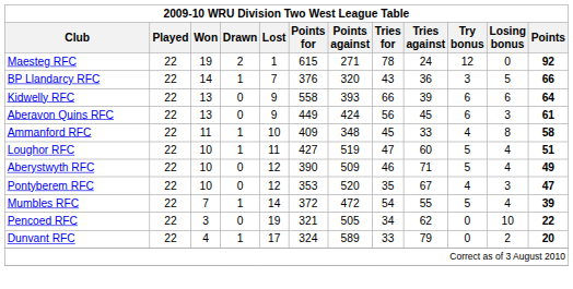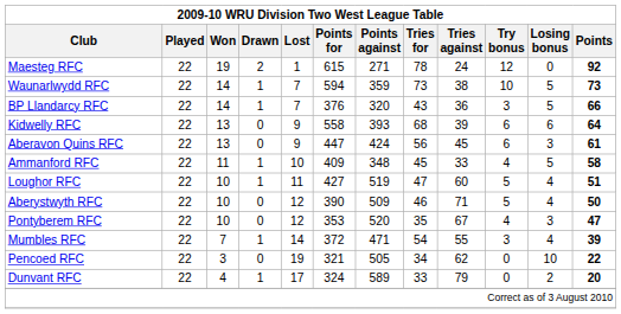 <table class="wikitable" style="float:left; margin-right:15px; text-align: center;">
 <tr>
 <td colspan="12" bgcolor="#FFFFFF" cellpadding="0" cellspacing="0"><strong>2009-10 WRU Division Two West League Table</strong></td>
 </tr>
 <tr>
 <th bgcolor="#efefef" width="200">Club</th>
 <th bgcolor="#efefef" width="20">Played</th>
 <th bgcolor="#efefef" width="20">Won</th>
 <th bgcolor="#efefef" width="20">Drawn</th>
 <th bgcolor="#efefef" width="20">Lost</th>
 <th bgcolor="#efefef" width="20">Points for</th>
 <th bgcolor="#efefef" width="20">Points against</th>
 <th bgcolor="#efefef" width="20">Tries for</th>
 <th bgcolor="#efefef" width="20">Tries against</th>
 <th bgcolor="#efefef" width="20">Try bonus</th>
 <th bgcolor="#efefef" width="20">Losing bonus</th>
 <th bgcolor="#efefef" width="20">Points</th>
 </tr>
 <tr bgcolor=#ffffff align=center>
 <td align=left><a href='#'>Maesteg RFC</a></td>
 <td>22</td>
 <td>19</td>
 <td>2</td>
 <td>1</td>
 <td>615</td>
 <td>271</td>
 <td>78</td>
 <td>24</td>
 <td>12</td>
 <td>0</td>
 <td><strong>92</strong></td>
 </tr>
 <tr bgcolor=#ffffff align=center>
+<td align=left><a href='#'>Waunarlwydd RFC</a></td>
+<td>22</td>
+<td>14</td>
+<td>1</td>
+<td>7</td>
+<td>594</td>
+<td>359</td>
+<td>73</td>
+<td>38</td>
+<td>10</td>
+<td>5</td>
+<td><strong>73</strong></td>
+</tr>
+<tr bgcolor=#ffffff align=center>
 <td align=left><a href='#'>BP Llandarcy RFC</a></td>
 <td>22</td>
 <td>14</td>
 <td>1</td>
 <td>7</td>
 <td>376</td>
 <td>320</td>
 <td>43</td>
 <td>36</td>
 <td>3</td>
 <td>5</td>
 <td><strong>66</strong></td>
 </tr>
 <tr bgcolor=#ffffff align=center>
 <td align=left><a href='#'>Kidwelly RFC</a></td>
 <td>22</td>
 <td>13</td>
 <td>0</td>
 <td>9</td>
 <td>558</td>
 <td>393</td>
-<td>66</td>
+<td>68</td>
 <td>39</td>
 <td>6</td>
 <td>6</td>
 <td><strong>64</strong></td>
 </tr>
 <tr bgcolor=#ffffff align=center>
 <td align=left><a href='#'>Aberavon Quins RFC</a></td>
 <td>22</td>
 <td>13</td>
 <td>0</td>
 <td>9</td>
-<td>449</td>
+<td>447</td>
 <td>424</td>
 <td>56</td>
 <td>45</td>
 <td>6</td>
 <td>3</td>
 <td><strong>61</strong></td>
 </tr>
 <tr bgcolor=#ffffff align=center>
 <td align=left><a href='#'>Ammanford RFC</a></td>
 <td>22</td>
 <td>11</td>
 <td>1</td>
 <td>10</td>
 <td>409</td>
 <td>348</td>
 <td>45</td>
 <td>33</td>
 <td>4</td>
-<td>8</td>
+<td>5</td>
 <td><strong>58</strong></td>
 </tr>
 <tr bgcolor=#ffffff align=center>
 <td align=left><a href='#'>Loughor RFC</a></td>
 <td>22</td>
 <td>10</td>
 <td>1</td>
 <td>11</td>
 <td>427</td>
 <td>519</td>
 <td>47</td>
 <td>60</td>
 <td>5</td>
 <td>4</td>
 <td><strong>51</strong></td>
 </tr>
 <tr bgcolor=#ffffff align=center>
 <td align=left><a href='#'>Aberystwyth RFC</a></td>
 <td>22</td>
 <td>10</td>
 <td>0</td>
 <td>12</td>
 <td>390</td>
 <td>509</td>
 <td>46</td>
 <td>71</td>
 <td>5</td>
 <td>4</td>
-<td><strong>49</strong></td>
+<td><strong>50</strong></td>
 </tr>
 <tr bgcolor=#ffffff align=center>
 <td align=left><a href='#'>Pontyberem RFC</a></td>
 <td>22</td>
 <td>10</td>
 <td>0</td>
 <td>12</td>
 <td>353</td>
 <td>520</td>
 <td>35</td>
 <td>67</td>
 <td>4</td>
 <td>3</td>
 <td><strong>47</strong></td>
 </tr>
 <tr bgcolor=#ffffff align=center>
 <td align=left><a href='#'>Mumbles RFC</a></td>
 <td>22</td>
 <td>7</td>
 <td>1</td>
 <td>14</td>
 <td>372</td>
-<td>472</td>
+<td>471</td>
 <td>54</td>
 <td>55</td>
-<td>5</td>
+<td>3</td>
 <td>4</td>
 <td><strong>39</strong></td>
 </tr>
 <tr bgcolor=#ffffff align=center>
 <td align=left><a href='#'>Pencoed RFC</a></td>
 <td>22</td>
 <td>3</td>
 <td>0</td>
 <td>19</td>
 <td>321</td>
 <td>505</td>
 <td>34</td>
 <td>62</td>
 <td>0</td>
 <td>10</td>
 <td><strong>22</strong></td>
 </tr>
 <tr bgcolor=#ffffff align=center>
 <td align=left><a href='#'>Dunvant RFC</a></td>
 <td>22</td>
 <td>4</td>
 <td>1</td>
 <td>17</td>
 <td>324</td>
 <td>589</td>
 <td>33</td>
 <td>79</td>
 <td>0</td>
 <td>2</td>
 <td><strong>20</strong></td>
 </tr>
 <tr bgcolor=#ffffff align=center>
 </tr>
 <tr>
 <td colspan="12" align="right" bgcolor="#FFFFFF" cellpadding="0" cellspacing="0"><small>Correct as of 3 August 2010</small></td>
 </tr>
 <tr>
 </tr>
 </table>
